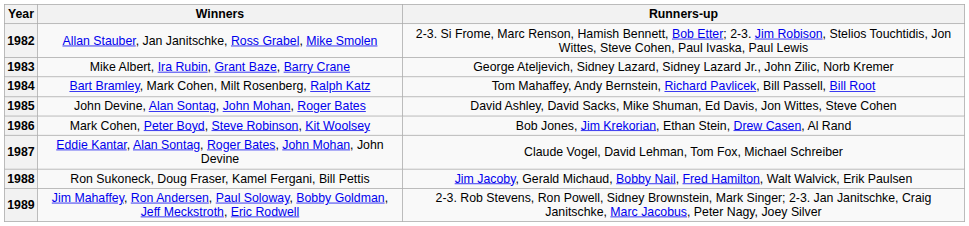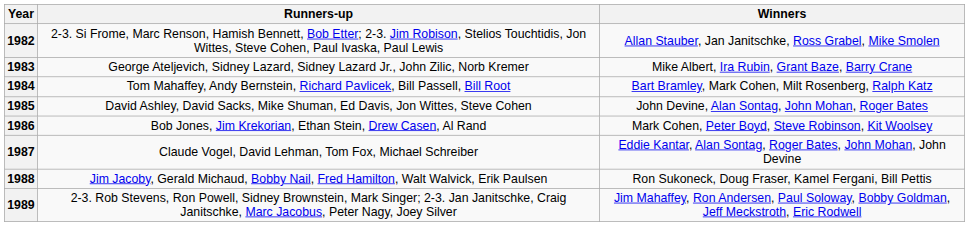 <table class="wikitable" style="text-align:center">
 <tr>
 <th>Year</th>
+<th>Runners-up</th>
 <th>Winners</th>
-<th>Runners-up</th>
 </tr>
 <tr>
 <th>1982</th>
+<td>2-3. Si Frome, Marc Renson, Hamish Bennett, <a href='#'>Bob Etter</a>; 2-3. <a href='#'>Jim Robison</a>, Stelios Touchtidis, Jon Wittes, Steve Cohen, Paul Ivaska, Paul Lewis</td>
 <td><a href='#'>Allan Stauber</a>, Jan Janitschke, <a href='#'>Ross Grabel</a>, <a href='#'>Mike Smolen</a></td>
-<td>2-3. Si Frome, Marc Renson, Hamish Bennett, <a href='#'>Bob Etter</a>; 2-3. <a href='#'>Jim Robison</a>, Stelios Touchtidis, Jon Wittes, Steve Cohen, Paul Ivaska, Paul Lewis</td>
 </tr>
 <tr>
 <th>1983</th>
+<td>George Ateljevich, Sidney Lazard, Sidney Lazard Jr., John Zilic, Norb Kremer</td>
 <td>Mike Albert, <a href='#'>Ira Rubin</a>, <a href='#'>Grant Baze</a>, <a href='#'>Barry Crane</a></td>
-<td>George Ateljevich, Sidney Lazard, Sidney Lazard Jr., John Zilic, Norb Kremer</td>
 </tr>
 <tr>
 <th>1984</th>
+<td>Tom Mahaffey, Andy Bernstein, <a href='#'>Richard Pavlicek</a>, Bill Passell, <a href='#'>Bill Root</a></td>
 <td><a href='#'>Bart Bramley</a>, Mark Cohen, Milt Rosenberg, <a href='#'>Ralph Katz</a></td>
-<td>Tom Mahaffey, Andy Bernstein, <a href='#'>Richard Pavlicek</a>, Bill Passell, <a href='#'>Bill Root</a></td>
 </tr>
 <tr>
 <th>1985</th>
+<td>David Ashley, David Sacks, Mike Shuman, Ed Davis, Jon Wittes, Steve Cohen</td>
 <td>John Devine, <a href='#'>Alan Sontag</a>, <a href='#'>John Mohan</a>, <a href='#'>Roger Bates</a></td>
-<td>David Ashley, David Sacks, Mike Shuman, Ed Davis, Jon Wittes, Steve Cohen</td>
 </tr>
 <tr>
 <th>1986</th>
+<td>Bob Jones, <a href='#'>Jim Krekorian</a>, Ethan Stein, <a href='#'>Drew Casen</a>, Al Rand</td>
 <td>Mark Cohen, <a href='#'>Peter Boyd</a>, <a href='#'>Steve Robinson</a>, <a href='#'>Kit Woolsey</a></td>
-<td>Bob Jones, <a href='#'>Jim Krekorian</a>, Ethan Stein, <a href='#'>Drew Casen</a>, Al Rand</td>
 </tr>
 <tr>
 <th>1987</th>
+<td>Claude Vogel, David Lehman, Tom Fox, Michael Schreiber</td>
 <td><a href='#'>Eddie Kantar</a>, <a href='#'>Alan Sontag</a>, <a href='#'>Roger Bates</a>, <a href='#'>John Mohan</a>, John Devine</td>
-<td>Claude Vogel, David Lehman, Tom Fox, Michael Schreiber</td>
 </tr>
 <tr>
 <th>1988</th>
+<td><a href='#'>Jim Jacoby</a>, Gerald Michaud, <a href='#'>Bobby Nail</a>, <a href='#'>Fred Hamilton</a>, Walt Walvick, Erik Paulsen</td>
 <td>Ron Sukoneck, Doug Fraser, Kamel Fergani, Bill Pettis</td>
-<td><a href='#'>Jim Jacoby</a>, Gerald Michaud, <a href='#'>Bobby Nail</a>, <a href='#'>Fred Hamilton</a>, Walt Walvick, Erik Paulsen</td>
 </tr>
 <tr>
 <th>1989</th>
+<td>2-3. Rob Stevens, Ron Powell, Sidney Brownstein, Mark Singer; 2-3. Jan Janitschke, Craig Janitschke, <a href='#'>Marc Jacobus</a>, Peter Nagy, Joey Silver</td>
 <td><a href='#'>Jim Mahaffey</a>, <a href='#'>Ron Andersen</a>, <a href='#'>Paul Soloway</a>, <a href='#'>Bobby Goldman</a>, <a href='#'>Jeff Meckstroth</a>, <a href='#'>Eric Rodwell</a></td>
-<td>2-3. Rob Stevens, Ron Powell, Sidney Brownstein, Mark Singer; 2-3. Jan Janitschke, Craig Janitschke, <a href='#'>Marc Jacobus</a>, Peter Nagy, Joey Silver</td>
 </tr>
 </table>
